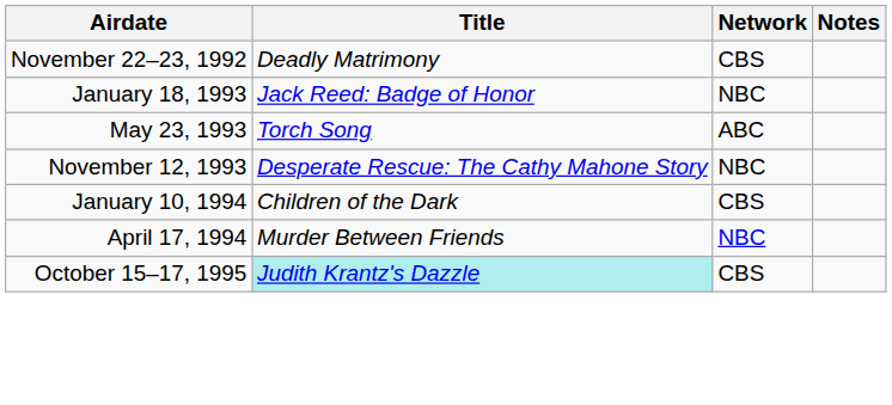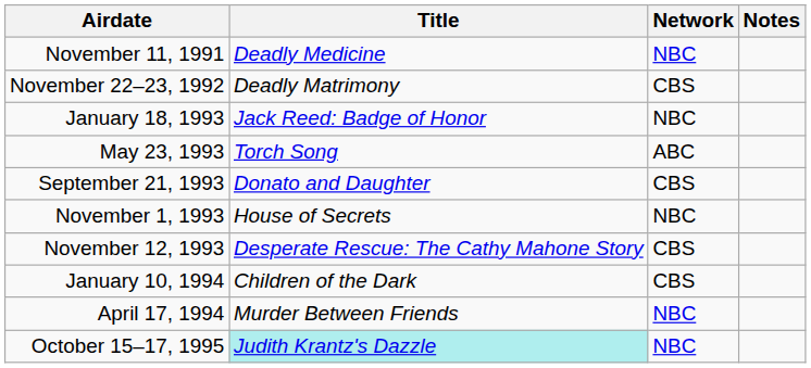 <table class="wikitable sortable">
 <tr>
 <th>Airdate</th>
 <th>Title</th>
 <th>Network</th>
 <th>Notes</th>
+</tr>
+<tr>
+<td style="text-align:right;">November 11, 1991</td>
+<td><em><a href='#'>Deadly Medicine</a></em></td>
+<td><a href='#'>NBC</a></td>
+<td></td>
 </tr>
 <tr>
 <td style="text-align:right;">November 22–23, 1992</td>
 <td><em>Deadly Matrimony</em></td>
 <td>CBS</td>
 <td></td>
 </tr>
 <tr>
 <td style="text-align:right;">January 18, 1993</td>
 <td><em><a href='#'>Jack Reed: Badge of Honor</a></em></td>
 <td>NBC</td>
 <td></td>
 </tr>
 <tr>
 <td style="text-align:right;">May 23, 1993</td>
 <td><em><a href='#'>Torch Song</a></em></td>
 <td>ABC</td>
 <td></td>
 </tr>
 <tr>
+<td style="text-align:right;">September 21, 1993</td>
+<td><em><a href='#'>Donato and Daughter</a></em></td>
+<td>CBS</td>
+<td></td>
+</tr>
+<tr>
+<td style="text-align:right;">November 1, 1993</td>
+<td><em>House of Secrets</em></td>
+<td>NBC</td>
+<td></td>
+</tr>
+<tr>
 <td style="text-align:right;">November 12, 1993</td>
 <td><em><a href='#'>Desperate Rescue: The Cathy Mahone Story</a></em></td>
-<td>NBC</td>
+<td>CBS</td>
 <td></td>
 </tr>
 <tr>
 <td style="text-align:right;">January 10, 1994</td>
 <td><em>Children of the Dark</em></td>
 <td>CBS</td>
 <td></td>
 </tr>
 <tr>
 <td style="text-align:right;">April 17, 1994</td>
 <td><em>Murder Between Friends</em></td>
 <td><a href='#'>NBC</a></td>
 <td></td>
 </tr>
 <tr>
 <td style="text-align:right;">October 15–17, 1995</td>
 <td style="background: paleturquoise;"><em><a href='#'>Judith Krantz's Dazzle</a></em></td>
-<td>CBS</td>
+<td><a href='#'>NBC</a></td>
 <td></td>
 </tr>
 </table>
